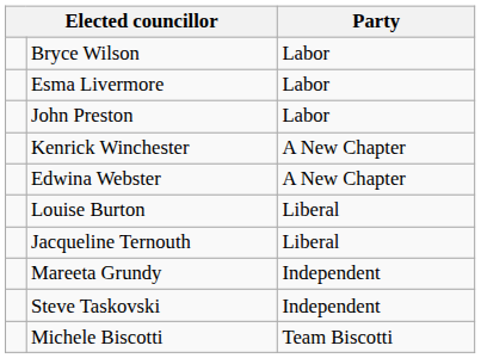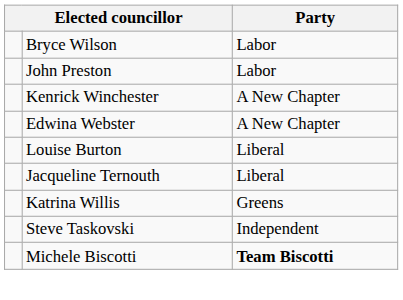 <table class="wikitable" style="float:left;clear:left;width:30%">
 <tr>
 <th colspan="2">Elected councillor</th>
 <th>Party</th>
 </tr>
 <tr>
 <td> </td>
 <td>Bryce Wilson</td>
-<td>Labor</td>
-</tr>
-<tr>
-<td> </td>
-<td>Esma Livermore</td>
 <td>Labor</td>
 </tr>
 <tr>
 <td> </td>
 <td>John Preston</td>
 <td>Labor</td>
 </tr>
 <tr>
 <td> </td>
 <td>Kenrick Winchester</td>
 <td>A New Chapter</td>
 </tr>
 <tr>
 <td> </td>
 <td>Edwina Webster</td>
 <td>A New Chapter</td>
 </tr>
 <tr>
 <td> </td>
 <td>Louise Burton</td>
 <td>Liberal</td>
 </tr>
 <tr>
 <td> </td>
 <td>Jacqueline Ternouth</td>
 <td>Liberal</td>
 </tr>
 <tr>
 <td> </td>
-<td>Mareeta Grundy</td>
-<td>Independent <br> </td>
+<td>Katrina Willis</td>
+<td>Greens</td>
 </tr>
 <tr>
 <td> </td>
 <td>Steve Taskovski</td>
 <td>Independent <br> </td>
 </tr>
 <tr>
 <td> </td>
 <td>Michele Biscotti</td>
-<td>Team Biscotti</td>
+<td><strong>Team Biscotti</strong></td>
 </tr>
 </table>
